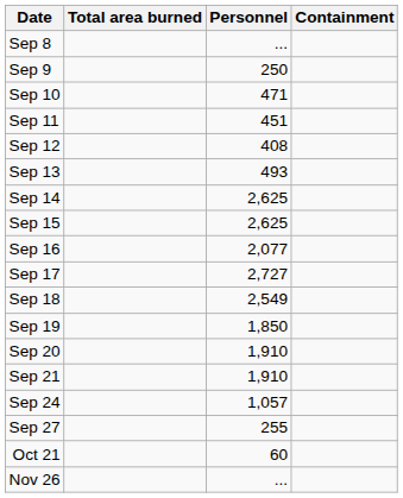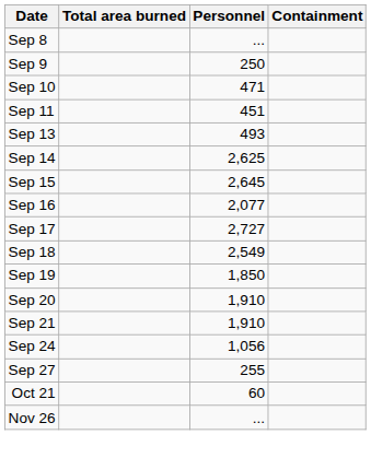 <table class="wikitable" style="text-align: right;">
 <tr>
 <th>Date</th>
 <th>Total area burned</th>
 <th>Personnel</th>
 <th>Containment</th>
 </tr>
 <tr>
 <td style="text-align: left;">Sep 8</td>
 <td></td>
 <td>...</td>
 <td style="text-align: left;"></td>
 </tr>
 <tr>
 <td style="text-align: left;">Sep 9</td>
 <td></td>
 <td>250</td>
 <td style="text-align: left;"></td>
 </tr>
 <tr>
 <td style="text-align: left;">Sep 10</td>
 <td></td>
 <td>471</td>
 <td style="text-align: left;"></td>
 </tr>
 <tr>
 <td style="text-align: left;">Sep 11</td>
 <td></td>
 <td>451</td>
 <td style="text-align: left;"></td>
 </tr>
 <tr>
-<td>Sep 12</td>
-<td></td>
-<td>408</td>
-<td style="text-align: left;"></td>
-</tr>
-<tr>
 <td>Sep 13</td>
 <td></td>
 <td>493</td>
 <td style="text-align: left;"></td>
 </tr>
 <tr>
 <td>Sep 14</td>
 <td></td>
 <td>2,625</td>
 <td style="text-align: left;"></td>
 </tr>
 <tr>
 <td>Sep 15</td>
 <td></td>
-<td>2,625</td>
+<td>2,645</td>
 <td style="text-align: left;"></td>
 </tr>
 <tr>
 <td>Sep 16</td>
 <td></td>
 <td>2,077</td>
 <td style="text-align: left;"></td>
 </tr>
 <tr>
 <td>Sep 17</td>
 <td></td>
 <td>2,727</td>
 <td style="text-align: left;"></td>
 </tr>
 <tr>
 <td>Sep 18</td>
 <td></td>
 <td>2,549</td>
 <td style="text-align: left;"></td>
 </tr>
 <tr>
 <td>Sep 19</td>
 <td></td>
 <td>1,850</td>
 <td style="text-align: left;"></td>
 </tr>
 <tr>
 <td>Sep 20</td>
 <td></td>
 <td>1,910</td>
 <td style="text-align: left;"></td>
 </tr>
 <tr>
 <td>Sep 21</td>
 <td></td>
 <td>1,910</td>
 <td style="text-align: left;"></td>
 </tr>
 <tr>
 <td>Sep 24</td>
 <td></td>
-<td>1,057</td>
+<td>1,056</td>
 <td style="text-align: left;"></td>
 </tr>
 <tr>
 <td>Sep 27</td>
 <td></td>
 <td>255</td>
 <td style="text-align: left;"></td>
 </tr>
 <tr>
 <td>Oct 21</td>
 <td></td>
 <td>60</td>
 <td style="text-align: left;"></td>
 </tr>
 <tr>
 <td>Nov 26</td>
 <td></td>
 <td>...</td>
 <td style="text-align: left;"></td>
 </tr>
 </table>
